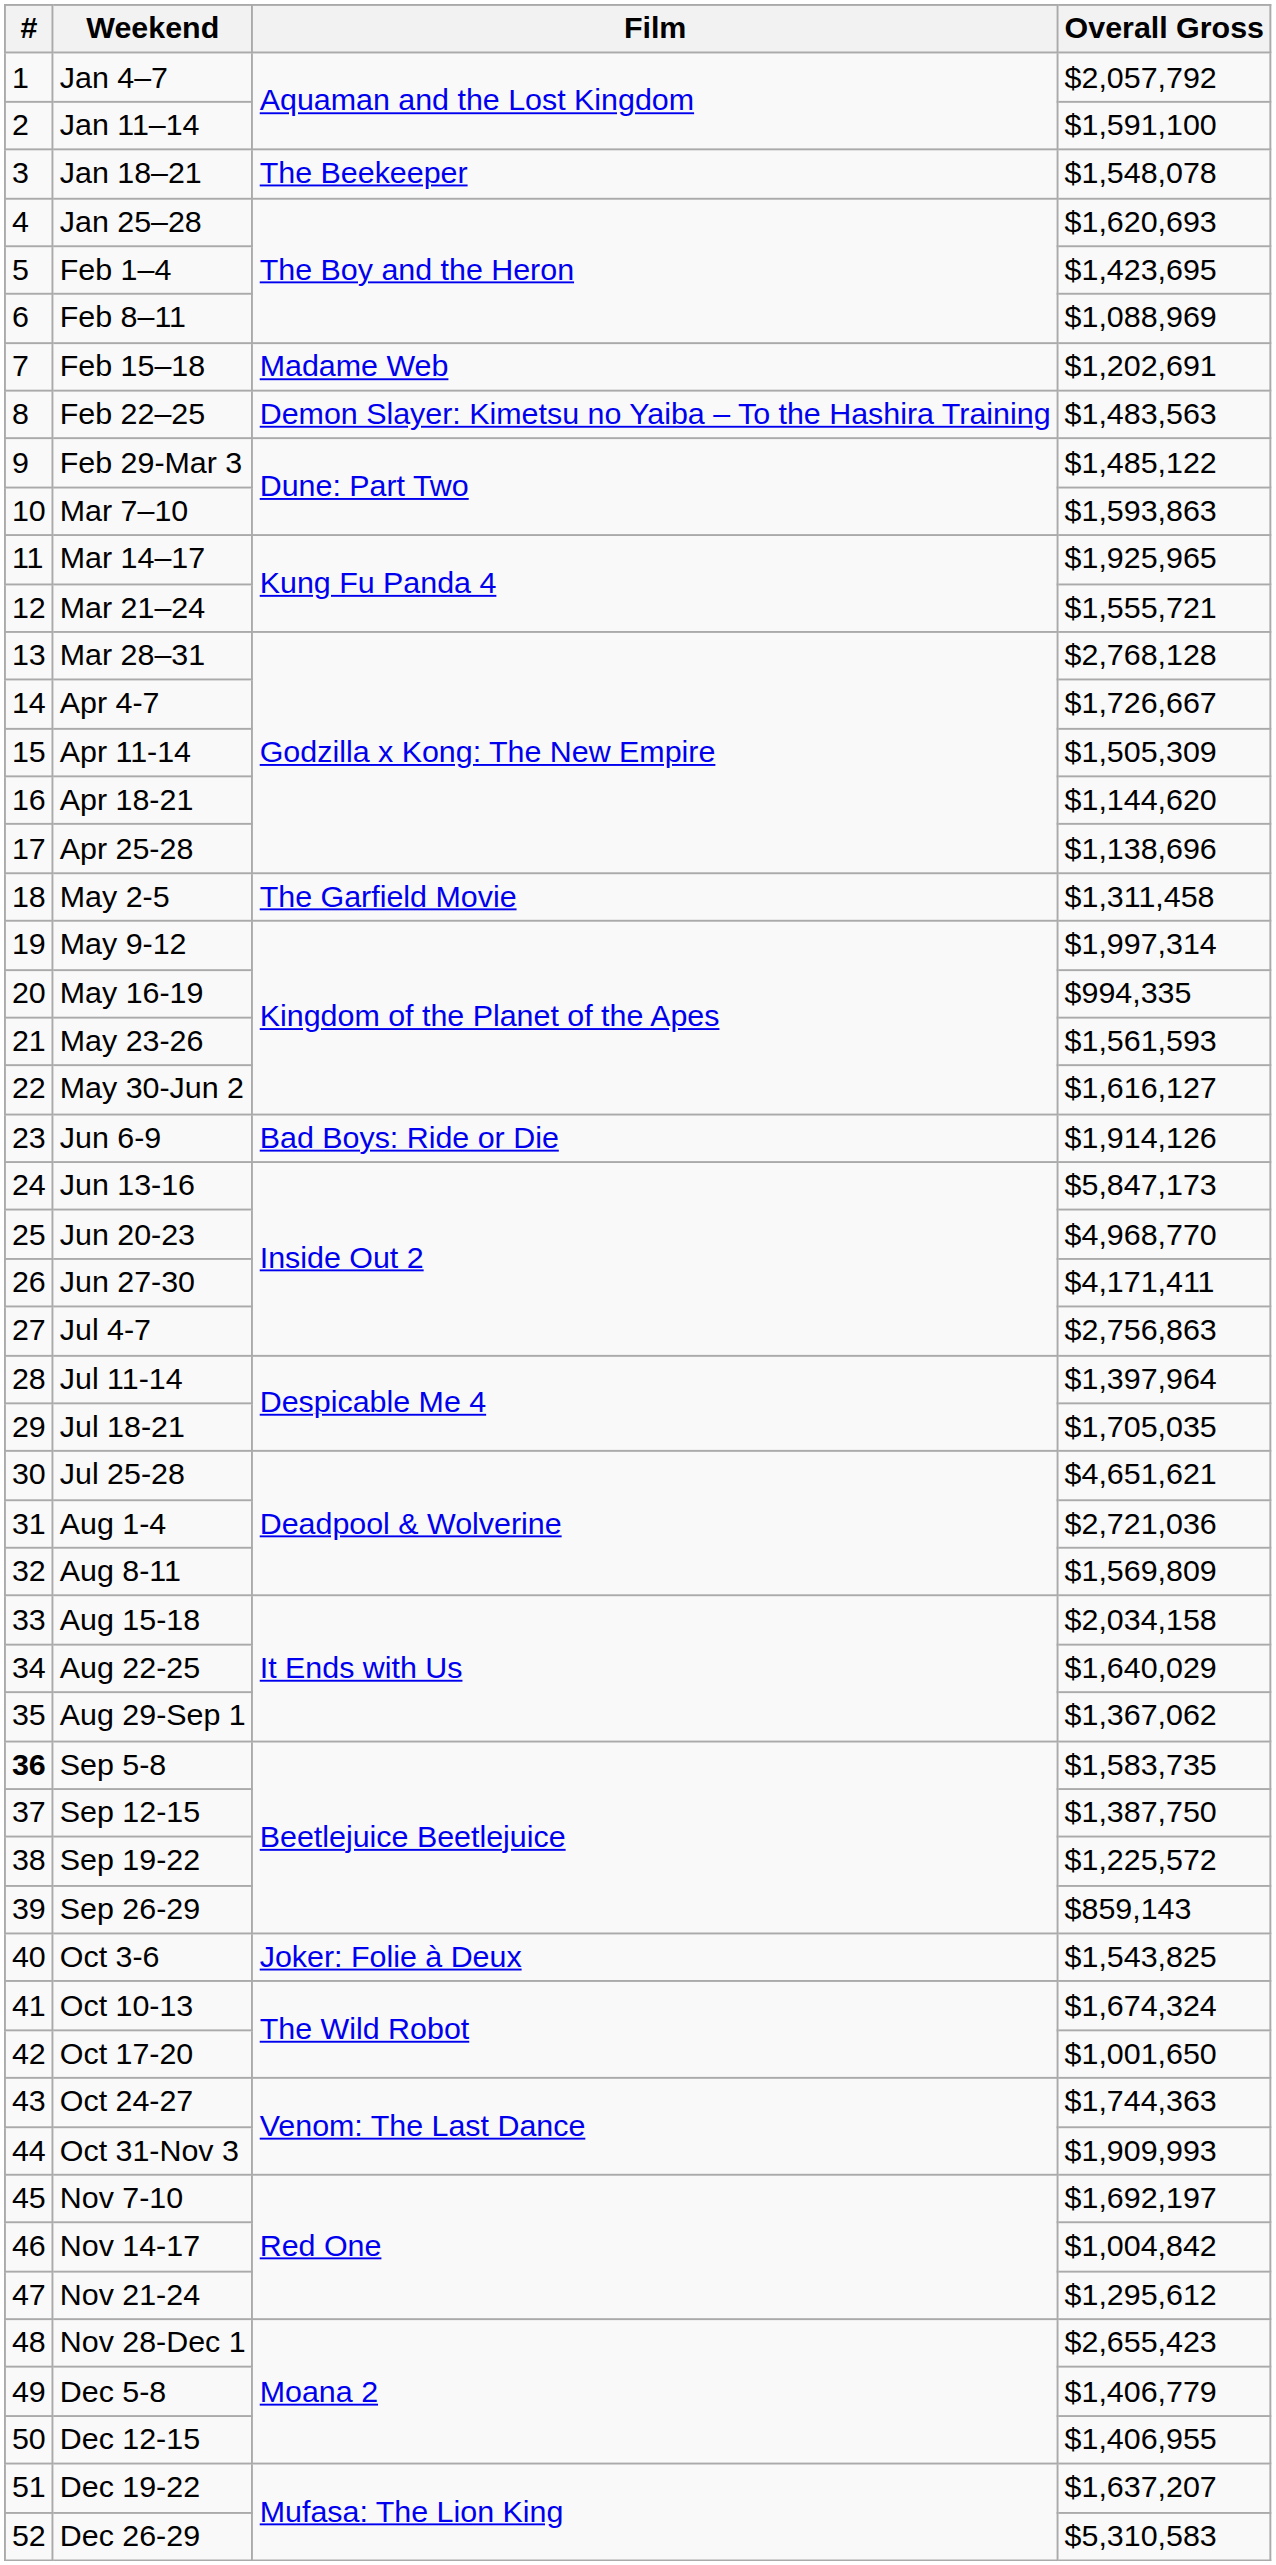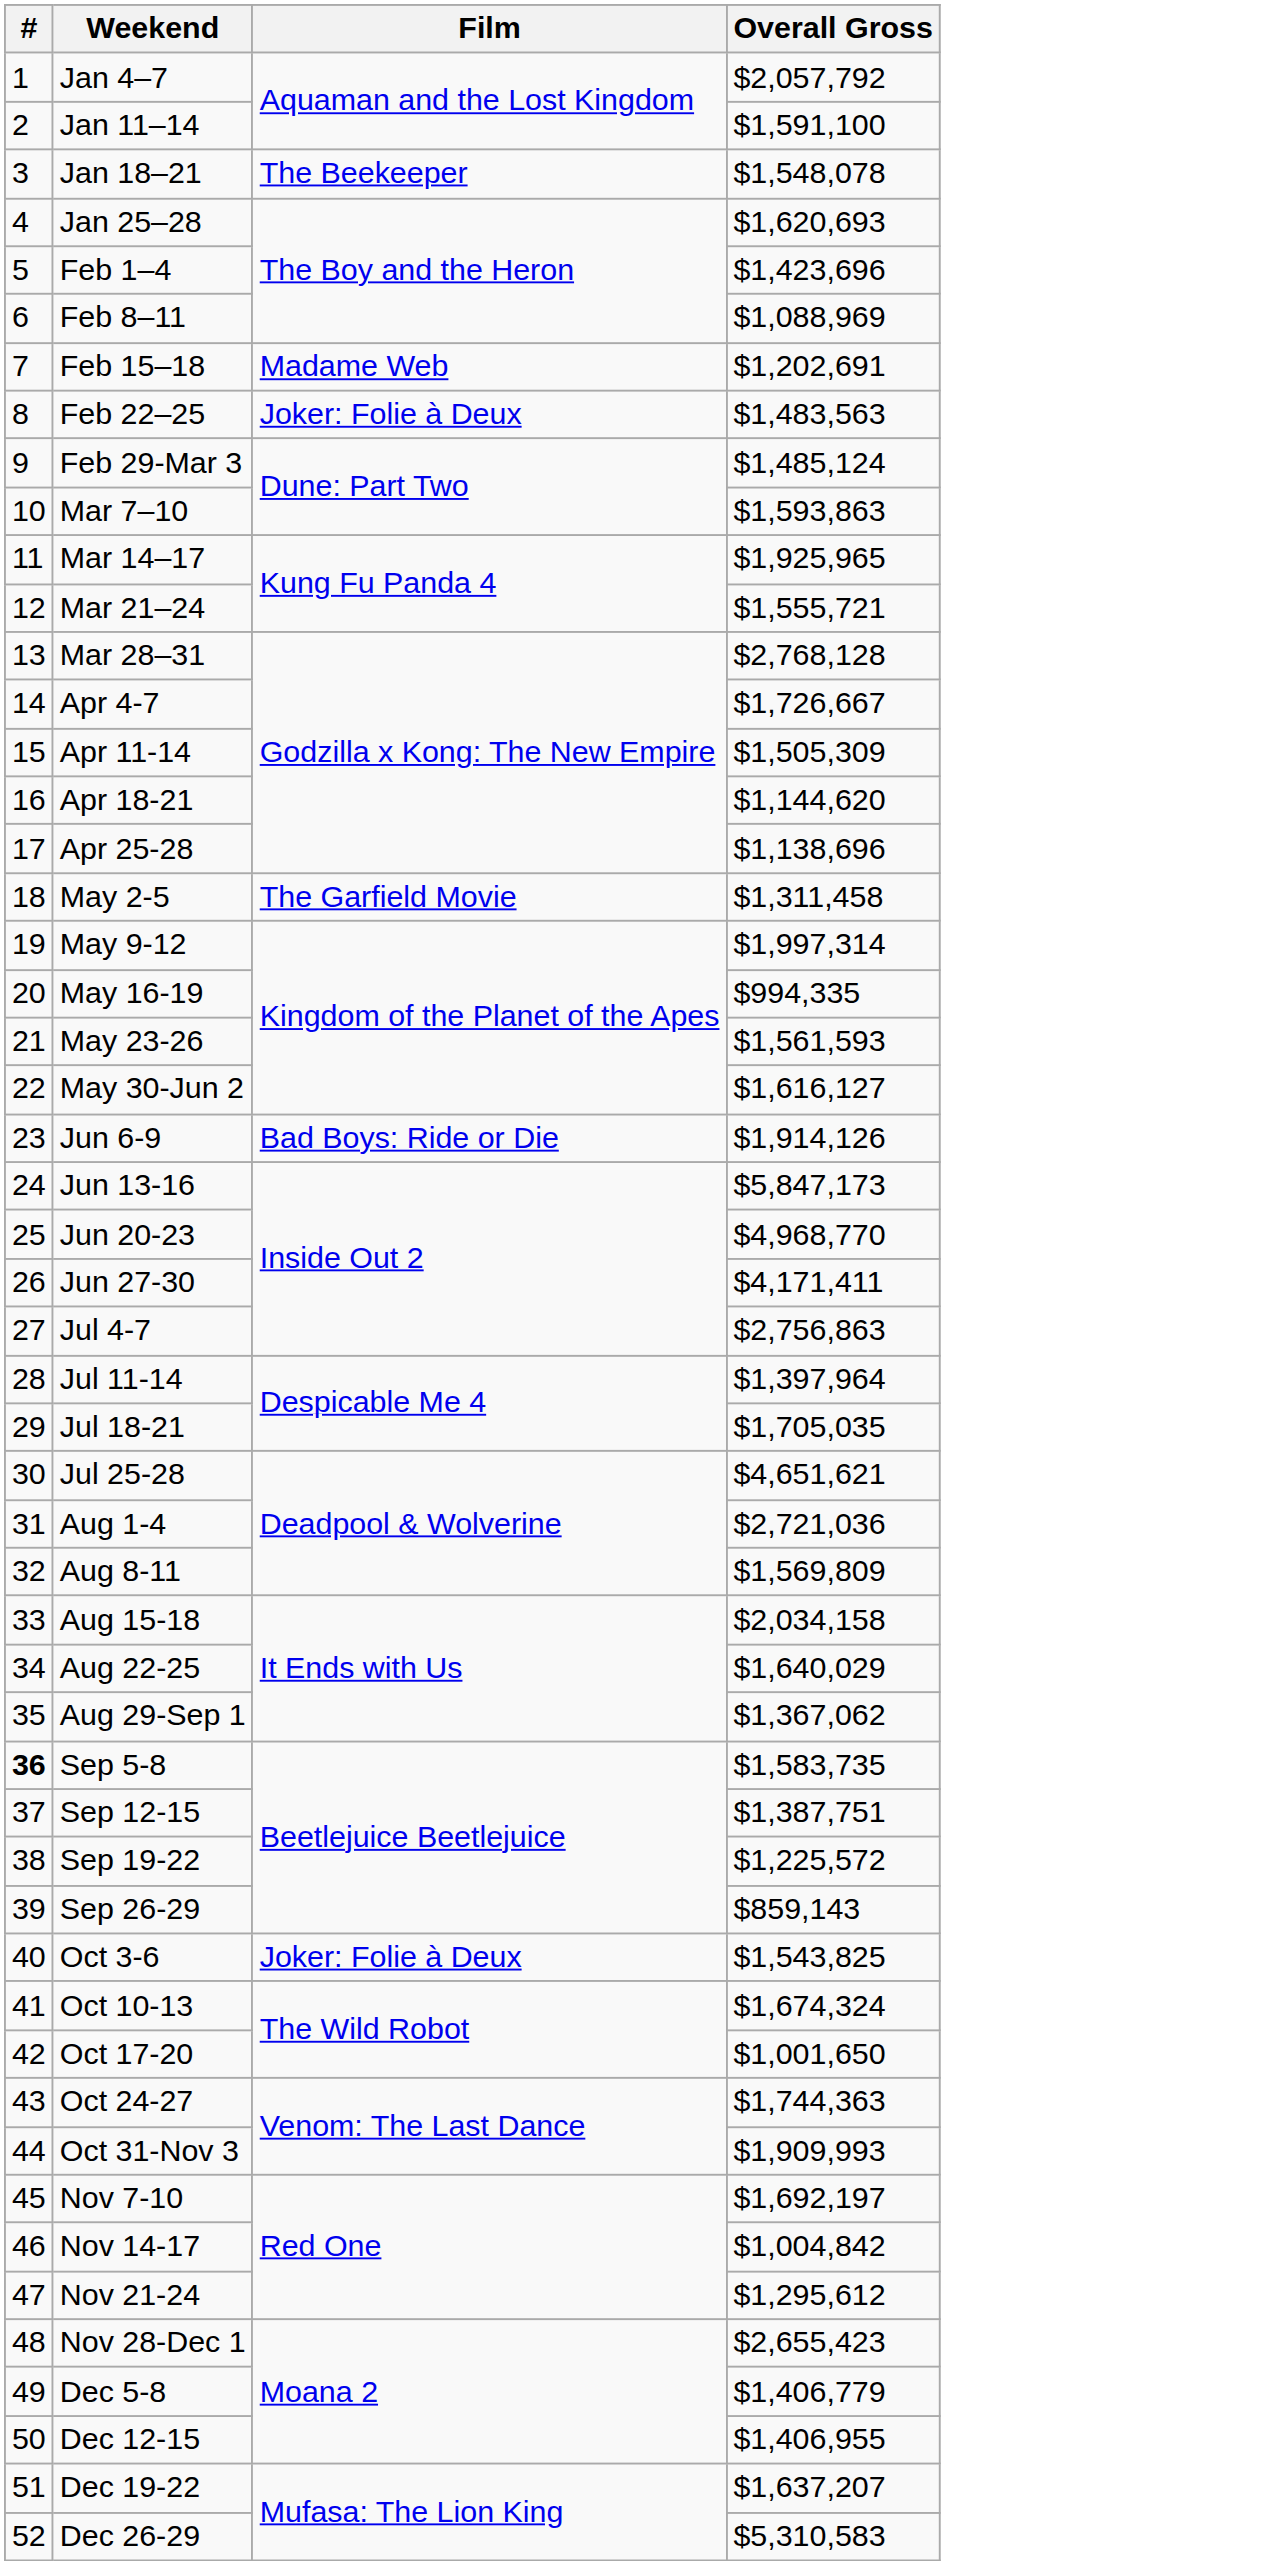 <table class="wikitable sortable">
 <tr>
 <th>#</th>
 <th>Weekend</th>
 <th>Film</th>
 <th>Overall Gross</th>
 </tr>
 <tr>
 <td>1</td>
 <td>Jan 4–7</td>
 <td rowspan="2"><a href='#'>Aquaman and the Lost Kingdom</a></td>
 <td>$2,057,792</td>
 </tr>
 <tr>
 <td>2</td>
 <td>Jan 11–14</td>
 <td>$1,591,100</td>
 </tr>
 <tr>
 <td>3</td>
 <td>Jan 18–21</td>
 <td><a href='#'>The Beekeeper</a></td>
 <td>$1,548,078</td>
 </tr>
 <tr>
 <td>4</td>
 <td>Jan 25–28</td>
 <td rowspan="3"><a href='#'>The Boy and the Heron</a></td>
 <td>$1,620,693</td>
 </tr>
 <tr>
 <td>5</td>
 <td>Feb 1–4</td>
-<td>$1,423,695</td>
+<td>$1,423,696</td>
 </tr>
 <tr>
 <td>6</td>
 <td>Feb 8–11</td>
 <td>$1,088,969</td>
 </tr>
 <tr>
 <td>7</td>
 <td>Feb 15–18</td>
 <td><a href='#'>Madame Web</a></td>
 <td>$1,202,691</td>
 </tr>
 <tr>
 <td>8</td>
 <td>Feb 22–25</td>
-<td><a href='#'>Demon Slayer: Kimetsu no Yaiba – To the Hashira Training</a></td>
+<td><a href='#'>Joker: Folie à Deux</a></td>
 <td>$1,483,563</td>
 </tr>
 <tr>
 <td>9</td>
 <td>Feb 29-Mar 3</td>
 <td rowspan="2"><a href='#'>Dune: Part Two</a></td>
-<td>$1,485,122</td>
+<td>$1,485,124</td>
 </tr>
 <tr>
 <td>10</td>
 <td>Mar 7–10</td>
 <td>$1,593,863</td>
 </tr>
 <tr>
 <td>11</td>
 <td>Mar 14–17</td>
 <td rowspan="2"><a href='#'>Kung Fu Panda 4</a></td>
 <td>$1,925,965</td>
 </tr>
 <tr>
 <td>12</td>
 <td>Mar 21–24</td>
 <td>$1,555,721</td>
 </tr>
 <tr>
 <td>13</td>
 <td>Mar 28–31</td>
 <td rowspan="5"><a href='#'>Godzilla x Kong: The New Empire</a></td>
 <td>$2,768,128</td>
 </tr>
 <tr>
 <td>14</td>
 <td>Apr 4-7</td>
 <td>$1,726,667</td>
 </tr>
 <tr>
 <td>15</td>
 <td>Apr 11-14</td>
 <td>$1,505,309</td>
 </tr>
 <tr>
 <td>16</td>
 <td>Apr 18-21</td>
 <td>$1,144,620</td>
 </tr>
 <tr>
 <td>17</td>
 <td>Apr 25-28</td>
 <td>$1,138,696</td>
 </tr>
 <tr>
 <td>18</td>
 <td>May 2-5</td>
 <td><a href='#'>The Garfield Movie</a></td>
 <td>$1,311,458</td>
 </tr>
 <tr>
 <td>19</td>
 <td>May 9-12</td>
 <td rowspan="4"><a href='#'>Kingdom of the Planet of the Apes</a></td>
 <td>$1,997,314</td>
 </tr>
 <tr>
 <td>20</td>
 <td>May 16-19</td>
 <td>$994,335</td>
 </tr>
 <tr>
 <td>21</td>
 <td>May 23-26</td>
 <td>$1,561,593</td>
 </tr>
 <tr>
 <td>22</td>
 <td>May 30-Jun 2</td>
 <td>$1,616,127</td>
 </tr>
 <tr>
 <td>23</td>
 <td>Jun 6-9</td>
 <td><a href='#'>Bad Boys: Ride or Die</a></td>
 <td>$1,914,126</td>
 </tr>
 <tr>
 <td>24</td>
 <td>Jun 13-16</td>
 <td rowspan="4"><a href='#'>Inside Out 2</a></td>
 <td>$5,847,173</td>
 </tr>
 <tr>
 <td>25</td>
 <td>Jun 20-23</td>
 <td>$4,968,770</td>
 </tr>
 <tr>
 <td>26</td>
 <td>Jun 27-30</td>
 <td>$4,171,411</td>
 </tr>
 <tr>
 <td>27</td>
 <td>Jul 4-7</td>
 <td>$2,756,863</td>
 </tr>
 <tr>
 <td>28</td>
 <td>Jul 11-14</td>
 <td rowspan="2"><a href='#'>Despicable Me 4</a></td>
 <td>$1,397,964</td>
 </tr>
 <tr>
 <td>29</td>
 <td>Jul 18-21</td>
 <td>$1,705,035</td>
 </tr>
 <tr>
 <td>30</td>
 <td>Jul 25-28</td>
 <td rowspan="3"><a href='#'>Deadpool & Wolverine</a></td>
 <td>$4,651,621</td>
 </tr>
 <tr>
 <td>31</td>
 <td>Aug 1-4</td>
 <td>$2,721,036</td>
 </tr>
 <tr>
 <td>32</td>
 <td>Aug 8-11</td>
 <td>$1,569,809</td>
 </tr>
 <tr>
 <td>33</td>
 <td>Aug 15-18</td>
 <td rowspan="3"><a href='#'>It Ends with Us</a></td>
 <td>$2,034,158</td>
 </tr>
 <tr>
 <td>34</td>
 <td>Aug 22-25</td>
 <td>$1,640,029</td>
 </tr>
 <tr>
 <td>35</td>
 <td>Aug 29-Sep 1</td>
 <td>$1,367,062</td>
 </tr>
 <tr>
 <td><strong>36</strong></td>
 <td>Sep 5-8</td>
 <td rowspan="4"><a href='#'>Beetlejuice Beetlejuice</a></td>
 <td>$1,583,735</td>
 </tr>
 <tr>
 <td>37</td>
 <td>Sep 12-15</td>
-<td>$1,387,750</td>
+<td>$1,387,751</td>
 </tr>
 <tr>
 <td>38</td>
 <td>Sep 19-22</td>
 <td>$1,225,572</td>
 </tr>
 <tr>
 <td>39</td>
 <td>Sep 26-29</td>
 <td>$859,143</td>
 </tr>
 <tr>
 <td>40</td>
 <td>Oct 3-6</td>
 <td><a href='#'>Joker: Folie à Deux</a></td>
 <td>$1,543,825</td>
 </tr>
 <tr>
 <td>41</td>
 <td>Oct 10-13</td>
 <td rowspan="2"><a href='#'>The Wild Robot</a></td>
 <td>$1,674,324</td>
 </tr>
 <tr>
 <td>42</td>
 <td>Oct 17-20</td>
 <td>$1,001,650</td>
 </tr>
 <tr>
 <td>43</td>
 <td>Oct 24-27</td>
 <td rowspan="2"><a href='#'>Venom: The Last Dance</a></td>
 <td>$1,744,363</td>
 </tr>
 <tr>
 <td>44</td>
 <td>Oct 31-Nov 3</td>
 <td>$1,909,993</td>
 </tr>
 <tr>
 <td>45</td>
 <td>Nov 7-10</td>
 <td rowspan="3"><a href='#'>Red One</a></td>
 <td>$1,692,197</td>
 </tr>
 <tr>
 <td>46</td>
 <td>Nov 14-17</td>
 <td>$1,004,842</td>
 </tr>
 <tr>
 <td>47</td>
 <td>Nov 21-24</td>
 <td>$1,295,612</td>
 </tr>
 <tr>
 <td>48</td>
 <td>Nov 28-Dec 1</td>
 <td rowspan="3"><a href='#'>Moana 2</a></td>
 <td>$2,655,423</td>
 </tr>
 <tr>
 <td>49</td>
 <td>Dec 5-8</td>
 <td>$1,406,779</td>
 </tr>
 <tr>
 <td>50</td>
 <td>Dec 12-15</td>
 <td>$1,406,955</td>
 </tr>
 <tr>
 <td>51</td>
 <td>Dec 19-22</td>
 <td rowspan="2"><a href='#'>Mufasa: The Lion King</a></td>
 <td>$1,637,207</td>
 </tr>
 <tr>
 <td>52</td>
 <td>Dec 26-29</td>
 <td>$5,310,583</td>
 </tr>
 </table>
